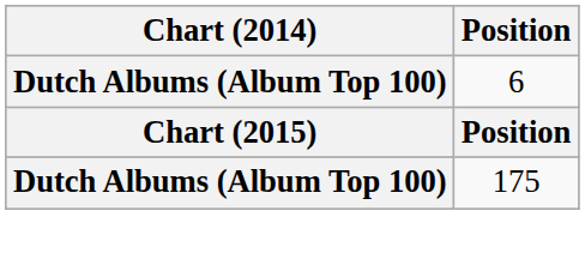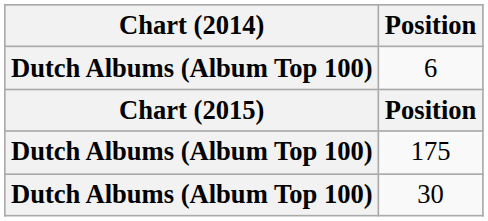 <table class="wikitable plainrowheaders" style="text-align:center;">
 <tr>
 <th scope="col">Chart (2014)</th>
 <th scope="col">Position</th>
 </tr>
 <tr>
 <th scope="row">Dutch Albums (Album Top 100)</th>
 <td>6</td>
 </tr>
 <tr>
 <th scope="col">Chart (2015)</th>
 <th scope="col">Position</th>
 </tr>
 <tr>
 <th scope="row">Dutch Albums (Album Top 100)</th>
 <td>175</td>
 </tr>
+<tr>
+<th scope="row">Dutch Albums (Album Top 100)</th>
+<td>30</td>
+</tr>
 </table>
